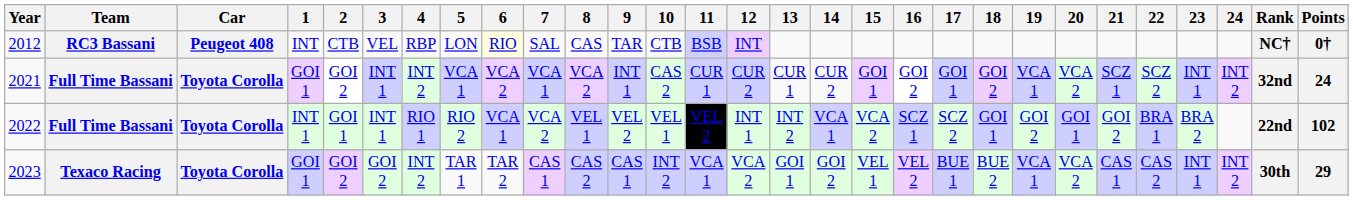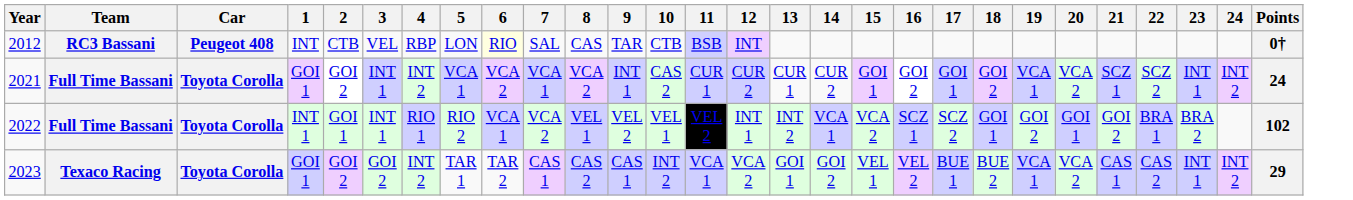 <table class="wikitable" style="text-align:center; font-size:85%">
 <tr>
 <th>Year</th>
 <th>Team</th>
 <th>Car</th>
 <th>1</th>
 <th>2</th>
 <th>3</th>
 <th>4</th>
 <th>5</th>
 <th>6</th>
 <th>7</th>
 <th>8</th>
 <th>9</th>
 <th>10</th>
 <th>11</th>
 <th>12</th>
 <th>13</th>
 <th>14</th>
 <th>15</th>
 <th>16</th>
 <th>17</th>
 <th>18</th>
 <th>19</th>
 <th>20</th>
 <th>21</th>
 <th>22</th>
 <th>23</th>
 <th>24</th>
-<th>Rank</th>
 <th>Points</th>
 </tr>
 <tr>
 <td><a href='#'>2012</a></td>
 <th><a href='#'>RC3 Bassani</a></th>
 <th><a href='#'>Peugeot 408</a></th>
 <td><a href='#'>INT</a></td>
 <td><a href='#'>CTB</a></td>
 <td><a href='#'>VEL</a></td>
 <td><a href='#'>RBP</a></td>
 <td><a href='#'>LON</a></td>
 <td style="background: lightyellow;"><a href='#'>RIO</a></td>
 <td><a href='#'>SAL</a></td>
 <td><a href='#'>CAS</a></td>
 <td><a href='#'>TAR</a></td>
 <td><a href='#'>CTB</a></td>
 <td style="background:#cfcfff;"><a href='#'>BSB</a><br></td>
 <td style="background:#efcfff;"><a href='#'>INT</a><br></td>
 <td></td>
 <td></td>
 <td></td>
 <td></td>
 <td></td>
 <td></td>
 <td></td>
 <td></td>
 <td></td>
 <td></td>
 <td></td>
 <td></td>
-<th>NC†</th>
 <th>0†</th>
 </tr>
 <tr>
 <td><a href='#'>2021</a></td>
 <th><a href='#'>Full Time Bassani</a></th>
 <th><a href='#'>Toyota Corolla</a></th>
 <td style="background:#EFCFFF;"><a href='#'>GOI<br>1</a><br></td>
 <td style="background:#fff;"><a href='#'>GOI<br>2</a><br></td>
 <td style="background:#CFCFFF;"><a href='#'>INT<br>1</a><br></td>
 <td style="background:#DFFFDF;"><a href='#'>INT<br>2</a><br></td>
 <td style="background:#CFCFFF;"><a href='#'>VCA<br>1</a><br></td>
 <td style="background:#EFCFFF;"><a href='#'>VCA<br>2</a><br></td>
 <td style="background:#CFCFFF;"><a href='#'>VCA<br>1</a><br></td>
 <td style="background:#EFCFFF;"><a href='#'>VCA<br>2</a><br></td>
 <td style="background:#CFCFFF;"><a href='#'>INT<br>1</a><br></td>
 <td style="background:#DFFFDF;"><a href='#'>CAS<br>2</a><br></td>
 <td style="background:#CFCFFF;"><a href='#'>CUR<br>1</a><br></td>
 <td style="background:#CFCFFF;"><a href='#'>CUR<br>2</a><br></td>
 <td><a href='#'>CUR<br>1</a></td>
 <td><a href='#'>CUR<br>2</a></td>
 <td style="background:#EFCFFF;"><a href='#'>GOI<br>1</a><br></td>
 <td style="background:#fff;"><a href='#'>GOI<br>2</a><br></td>
 <td style="background:#CFCFFF;"><a href='#'>GOI<br>1</a><br></td>
 <td style="background:#EFCFFF;"><a href='#'>GOI<br>2</a><br></td>
 <td style="background:#CFCFFF;"><a href='#'>VCA<br>1</a><br></td>
 <td style="background:#DFFFDF;"><a href='#'>VCA<br>2</a><br></td>
 <td style="background:#CFCFFF;"><a href='#'>SCZ<br>1</a><br></td>
 <td style="background:#DFFFDF;"><a href='#'>SCZ<br>2</a><br></td>
 <td style="background:#CFCFFF;"><a href='#'>INT<br>1</a><br></td>
 <td style="background:#EFCFFF;"><a href='#'>INT<br>2</a><br></td>
-<th>32nd</th>
 <th>24</th>
 </tr>
 <tr>
 <td><a href='#'>2022</a></td>
 <th><a href='#'>Full Time Bassani</a></th>
 <th><a href='#'>Toyota Corolla</a></th>
 <td style="background:#DFFFDF;"><a href='#'>INT<br>1</a><br></td>
 <td style="background:#DFFFDF;"><a href='#'>GOI<br>1</a><br></td>
 <td style="background:#DFFFDF;"><a href='#'>INT<br>1</a><br></td>
 <td style="background:#CFCFFF;"><a href='#'>RIO<br>1</a><br></td>
 <td style="background:#DFFFDF;"><a href='#'>RIO<br>2</a><br></td>
 <td style="background:#CFCFFF;"><a href='#'>VCA<br>1</a><br></td>
 <td style="background:#DFFFDF;"><a href='#'>VCA<br>2</a><br></td>
 <td style="background:#CFCFFF;"><a href='#'>VEL<br>1</a><br></td>
 <td style="background:#DFFFDF;"><a href='#'>VEL<br>2</a><br></td>
 <td style="background:#DFFFDF;"><a href='#'>VEL<br>1</a><br></td>
 <td style="background:#000; color:white;"><a href='#'><span>VEL<br>2</span></a><br></td>
 <td style="background:#DFFFDF;"><a href='#'>INT<br>1</a><br></td>
 <td style="background:#DFFFDF;"><a href='#'>INT<br>2</a><br></td>
 <td style="background:#CFCFFF;"><a href='#'>VCA<br>1</a><br></td>
 <td style="background:#DFFFDF;"><a href='#'>VCA<br>2</a><br></td>
 <td style="background:#CFCFFF;"><a href='#'>SCZ<br>1</a><br></td>
 <td style="background:#DFFFDF;"><a href='#'>SCZ<br>2</a><br></td>
 <td style="background:#CFCFFF;"><a href='#'>GOI<br>1</a><br></td>
 <td style="background:#DFFFDF;"><a href='#'>GOI<br>2</a><br></td>
 <td style="background:#CFCFFF;"><a href='#'>GOI<br>1</a><br></td>
 <td style="background:#DFFFDF;"><a href='#'>GOI<br>2</a><br></td>
 <td style="background:#CFCFFF;"><a href='#'>BRA<br>1</a><br></td>
 <td style="background:#DFFFDF;"><a href='#'>BRA<br>2</a><br></td>
 <td></td>
-<th>22nd</th>
 <th>102</th>
 </tr>
 <tr>
 <td><a href='#'>2023</a></td>
 <th><a href='#'>Texaco Racing</a></th>
 <th><a href='#'>Toyota Corolla</a></th>
 <td style="background:#CFCFFF;"><a href='#'>GOI<br>1</a><br></td>
 <td style="background:#EFCFFF;"><a href='#'>GOI<br>2</a><br></td>
 <td style="background:#DFFFDF;"><a href='#'>GOI<br>2</a><br></td>
 <td style="background:#DFFFDF;"><a href='#'>INT<br>2</a><br></td>
 <td><a href='#'>TAR<br>1</a></td>
 <td><a href='#'>TAR<br>2</a></td>
 <td style="background:#EFCFFF;"><a href='#'>CAS<br>1</a><br></td>
 <td style="background:#CFCFFF;"><a href='#'>CAS<br>2</a><br></td>
 <td style="background:#CFCFFF;"><a href='#'>CAS<br>1</a><br></td>
 <td style="background:#CFCFFF;"><a href='#'>INT<br>2</a><br></td>
 <td style="background:#CFCFFF;"><a href='#'>VCA<br>1</a><br></td>
 <td style="background:#DFFFDF;"><a href='#'>VCA<br>2</a><br></td>
 <td style="background:#DFFFDF;"><a href='#'>GOI<br>1</a><br></td>
 <td style="background:#DFFFDF;"><a href='#'>GOI<br>2</a><br></td>
 <td style="background:#DFFFDF;"><a href='#'>VEL<br>1</a><br></td>
 <td style="background:#EFCFFF;"><a href='#'>VEL<br>2</a><br></td>
 <td style="background:#CFCFFF;"><a href='#'>BUE<br>1</a><br></td>
 <td style="background:#DFFFDF;"><a href='#'>BUE<br>2</a><br></td>
 <td style="background:#CFCFFF;"><a href='#'>VCA<br>1</a><br></td>
 <td style="background:#DFFFDF;"><a href='#'>VCA<br>2</a><br></td>
 <td style="background:#CFCFFF;"><a href='#'>CAS<br>1</a><br></td>
 <td style="background:#CFCFFF;"><a href='#'>CAS<br>2</a><br></td>
 <td style="background:#CFCFFF;"><a href='#'>INT<br>1</a><br></td>
 <td style="background:#EFCFFF;"><a href='#'>INT<br>2</a><br></td>
-<th>30th</th>
 <th>29</th>
 </tr>
 </table>
